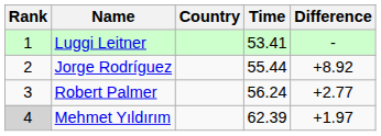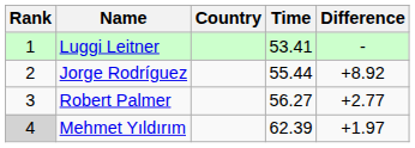 <table class="wikitable sortable" style="text-align:center">
 <tr>
 <th>Rank</th>
 <th>Name</th>
 <th>Country</th>
 <th>Time</th>
 <th>Difference</th>
 </tr>
 <tr style="background:#cfc;">
 <td>1</td>
 <td align=left><a href='#'>Luggi Leitner</a></td>
 <td align=left></td>
 <td>53.41</td>
 <td>-</td>
 </tr>
 <tr>
 <td>2</td>
 <td align=left><a href='#'>Jorge Rodríguez</a></td>
 <td align=left></td>
 <td>55.44</td>
 <td>+8.92</td>
 </tr>
 <tr>
 <td>3</td>
 <td align=left><a href='#'>Robert Palmer</a></td>
 <td align=left></td>
-<td>56.24</td>
+<td>56.27</td>
 <td>+2.77</td>
 </tr>
 <tr>
 <td style="background: lightgrey;">4</td>
 <td align=left><a href='#'>Mehmet Yıldırım</a></td>
 <td align=left></td>
 <td>62.39</td>
 <td>+1.97</td>
 </tr>
 </table>
